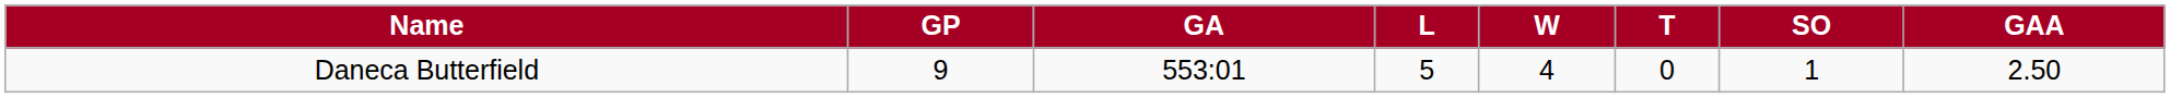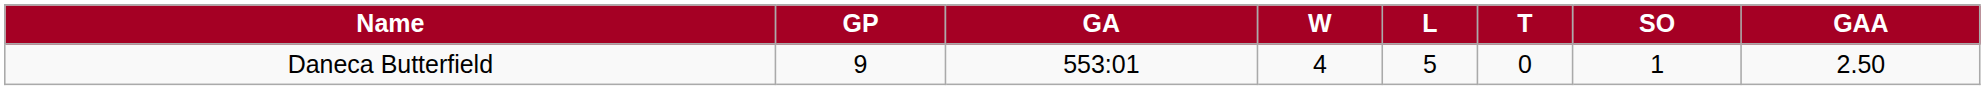 <table class="wikitable" style="width:80%;">
 <tr style="text-align:center; background:#a50024; color:white;">
 <td><strong>Name</strong></td>
 <td><strong>GP</strong></td>
 <td><strong>GA</strong></td>
+<td><strong>W</strong></td>
 <td><strong>L</strong></td>
-<td><strong>W</strong></td>
 <td><strong>T</strong></td>
 <td><strong>SO</strong></td>
 <td><strong>GAA</strong></td>
 </tr>
 <tr style="text-align:center;" bgcolor="">
 <td>Daneca Butterfield</td>
 <td>9</td>
 <td>553:01</td>
+<td>4</td>
 <td>5</td>
-<td>4</td>
 <td>0</td>
 <td>1</td>
 <td>2.50</td>
 </tr>
 </table>
